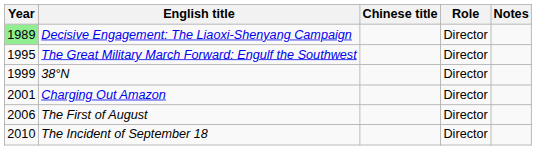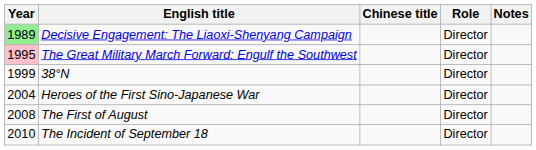 <table class="wikitable">
 <tr>
 <th>Year</th>
 <th>English title</th>
 <th>Chinese title</th>
 <th>Role</th>
 <th>Notes</th>
 </tr>
 <tr>
 <td style="background: lightgreen;">1989</td>
 <td><em><a href='#'>Decisive Engagement: The Liaoxi-Shenyang Campaign</a></em></td>
 <td></td>
 <td>Director</td>
 <td></td>
 </tr>
 <tr>
-<td>1995</td>
+<td style="background: pink;">1995</td>
 <td><em><a href='#'>The Great Military March Forward: Engulf the Southwest</a></em></td>
 <td></td>
 <td>Director</td>
 <td></td>
 </tr>
 <tr>
 <td>1999</td>
 <td><em>38°N</em></td>
 <td></td>
 <td>Director</td>
 <td></td>
 </tr>
 <tr>
-<td>2001</td>
-<td><em><a href='#'>Charging Out Amazon</a></em></td>
+<td>2004</td>
+<td><em>Heroes of the First Sino-Japanese War</em></td>
 <td></td>
 <td>Director</td>
 <td></td>
 </tr>
 <tr>
-<td>2006</td>
+<td>2008</td>
 <td><em>The First of August</em></td>
 <td></td>
 <td>Director</td>
 <td></td>
 </tr>
 <tr>
 <td>2010</td>
 <td><em>The Incident of September 18</em></td>
 <td></td>
 <td>Director</td>
 <td></td>
 </tr>
 </table>
